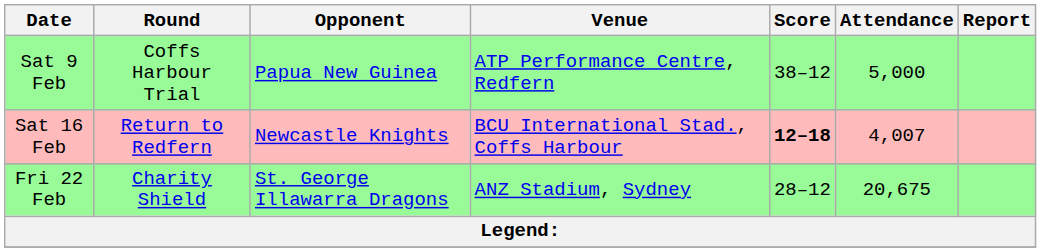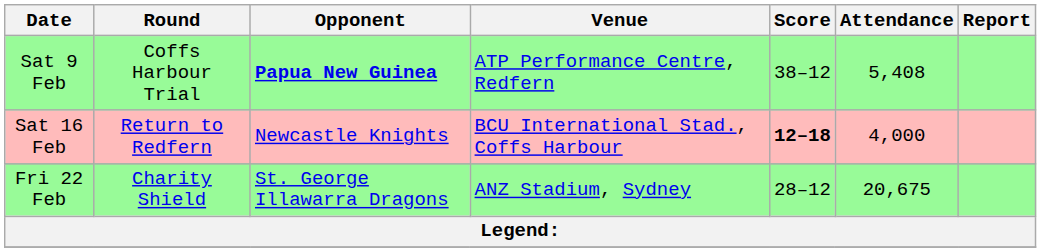 <table class="wikitable" style="font-size:100%;" width="80%">
 <tr>
 <th>Date</th>
 <th>Round</th>
 <th>Opponent</th>
 <th>Venue</th>
 <th>Score</th>
 <th>Attendance</th>
 <th>Report</th>
 </tr>
 <tr bgcolor=#98FB98>
 <td style="text-align:center;">Sat 9 Feb</td>
 <td style="text-align:center;">Coffs Harbour Trial</td>
-<td> <a href='#'>Papua New Guinea</a></td>
+<td><strong> <a href='#'>Papua New Guinea</a></strong></td>
 <td><a href='#'>ATP Performance Centre</a>, <a href='#'>Redfern</a></td>
 <td style="text-align:center;">38–12</td>
-<td style="text-align:center;">5,000</td>
+<td style="text-align:center;">5,408</td>
 <td style="text-align:center;"></td>
 </tr>
 <tr bgcolor=FFBBBB>
 <td style="text-align:center;">Sat 16 Feb</td>
 <td style="text-align:center;"><a href='#'>Return to Redfern</a></td>
 <td> <a href='#'>Newcastle Knights</a></td>
 <td><a href='#'>BCU International Stad.</a>, <a href='#'>Coffs Harbour</a></td>
 <td style="text-align:center;"><strong>12–18</strong></td>
-<td style="text-align:center;">4,007</td>
+<td style="text-align:center;">4,000</td>
 <td style="text-align:center;"></td>
 </tr>
 <tr bgcolor=98FB98>
 <td style="text-align:center;">Fri 22 Feb</td>
 <td style="text-align:center;"><a href='#'>Charity Shield</a></td>
 <td> <a href='#'>St. George Illawarra Dragons</a></td>
 <td><a href='#'>ANZ Stadium</a>, <a href='#'>Sydney</a></td>
 <td style="text-align:center;">28–12</td>
 <td style="text-align:center;">20,675</td>
 <td style="text-align:center;"></td>
 </tr>
 <tr>
 <th colspan="11"><strong>Legend</strong>:     </th>
 </tr>
 <tr>
 </tr>
 </table>
